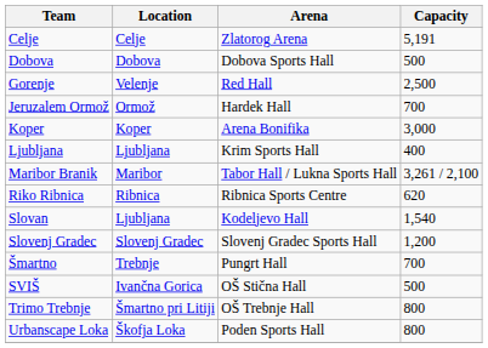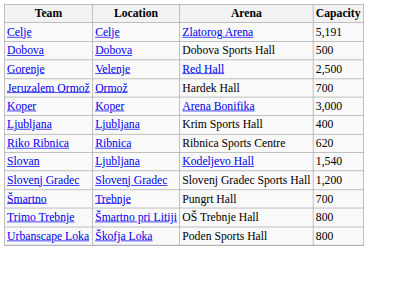 <table class="wikitable sortable" style="text-align: left;">
 <tr>
 <th>Team</th>
 <th>Location</th>
 <th>Arena</th>
 <th>Capacity</th>
 </tr>
 <tr>
 <td><a href='#'>Celje</a></td>
 <td><a href='#'>Celje</a></td>
 <td><a href='#'>Zlatorog Arena</a></td>
 <td>5,191</td>
 </tr>
 <tr>
 <td><a href='#'>Dobova</a></td>
 <td><a href='#'>Dobova</a></td>
 <td>Dobova Sports Hall</td>
 <td>500</td>
 </tr>
 <tr>
 <td><a href='#'>Gorenje</a></td>
 <td><a href='#'>Velenje</a></td>
 <td><a href='#'>Red Hall</a></td>
 <td>2,500</td>
 </tr>
 <tr>
 <td><a href='#'>Jeruzalem Ormož</a></td>
 <td><a href='#'>Ormož</a></td>
 <td>Hardek Hall</td>
 <td>700</td>
 </tr>
 <tr>
 <td><a href='#'>Koper</a></td>
 <td><a href='#'>Koper</a></td>
 <td><a href='#'>Arena Bonifika</a></td>
 <td>3,000</td>
 </tr>
 <tr>
 <td><a href='#'>Ljubljana</a></td>
 <td><a href='#'>Ljubljana</a></td>
 <td>Krim Sports Hall</td>
 <td>400</td>
 </tr>
 <tr>
-<td><a href='#'>Maribor Branik</a></td>
-<td><a href='#'>Maribor</a></td>
-<td><a href='#'>Tabor Hall</a> / Lukna Sports Hall</td>
-<td>3,261 / 2,100</td>
-</tr>
-<tr>
 <td><a href='#'>Riko Ribnica</a></td>
 <td><a href='#'>Ribnica</a></td>
 <td>Ribnica Sports Centre</td>
 <td>620</td>
 </tr>
 <tr>
 <td><a href='#'>Slovan</a></td>
 <td><a href='#'>Ljubljana</a></td>
 <td><a href='#'>Kodeljevo Hall</a></td>
 <td>1,540</td>
 </tr>
 <tr>
 <td><a href='#'>Slovenj Gradec</a></td>
 <td><a href='#'>Slovenj Gradec</a></td>
 <td>Slovenj Gradec Sports Hall</td>
 <td>1,200</td>
 </tr>
 <tr>
 <td><a href='#'>Šmartno</a></td>
 <td><a href='#'>Trebnje</a></td>
 <td>Pungrt Hall</td>
 <td>700</td>
 </tr>
 <tr>
-<td><a href='#'>SVIŠ</a></td>
-<td><a href='#'>Ivančna Gorica</a></td>
-<td>OŠ Stična Hall</td>
-<td>500</td>
-</tr>
-<tr>
 <td><a href='#'>Trimo Trebnje</a></td>
 <td><a href='#'>Šmartno pri Litiji</a></td>
 <td>OŠ Trebnje Hall</td>
 <td>800</td>
 </tr>
 <tr>
 <td><a href='#'>Urbanscape Loka</a></td>
 <td><a href='#'>Škofja Loka</a></td>
 <td>Poden Sports Hall</td>
 <td>800</td>
 </tr>
 <tr>
 </tr>
 </table>
